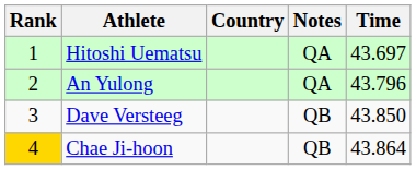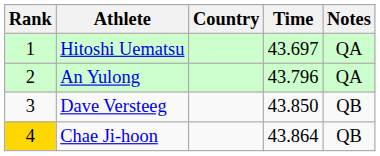 <table class="wikitable" style="text-align:center">
 <tr>
 <th>Rank</th>
 <th>Athlete</th>
 <th>Country</th>
+<th>Time</th>
 <th>Notes</th>
-<th>Time</th>
 </tr>
 <tr bgcolor=ccffcc>
 <td>1</td>
 <td align=left><a href='#'>Hitoshi Uematsu</a></td>
 <td align=left></td>
+<td>43.697</td>
 <td>QA</td>
-<td>43.697</td>
 </tr>
 <tr bgcolor=ccffcc>
 <td>2</td>
 <td align=left><a href='#'>An Yulong</a></td>
 <td align=left></td>
+<td>43.796</td>
 <td>QA</td>
-<td>43.796</td>
 </tr>
 <tr>
 <td>3</td>
 <td align=left><a href='#'>Dave Versteeg</a></td>
 <td align=left></td>
+<td>43.850</td>
 <td>QB</td>
-<td>43.850</td>
 </tr>
 <tr>
 <td style="background: gold;">4</td>
 <td align=left><a href='#'>Chae Ji-hoon</a></td>
 <td align=left></td>
+<td>43.864</td>
 <td>QB</td>
-<td>43.864</td>
 </tr>
 </table>
